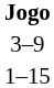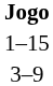 <table>
 <tr>
 <th width=125></th>
 <th width=auto>Jogo</th>
 <th width=125></th>
 </tr>
 <tr>
 <td align=right></td>
-<td align=center>3–9</td>
+<td align=center>1–15</td>
 <td align=left><strong></strong></td>
 </tr>
 <tr>
 <td align=right></td>
-<td align=center>1–15</td>
+<td align=center>3–9</td>
 <td align=left><strong></strong></td>
 </tr>
 </table>
